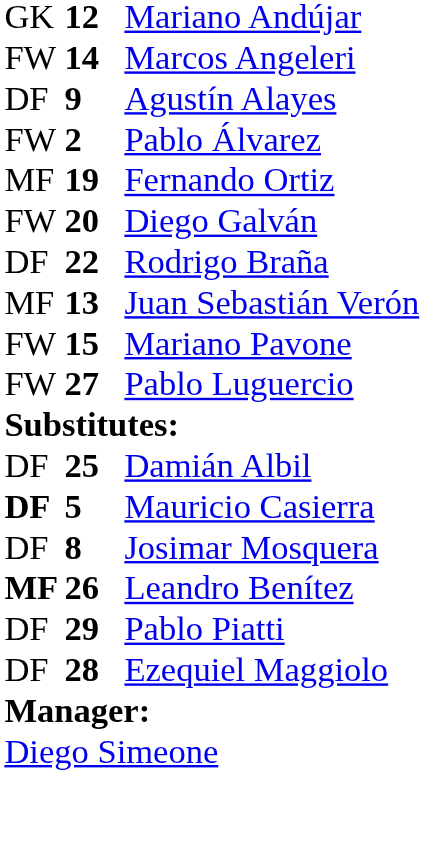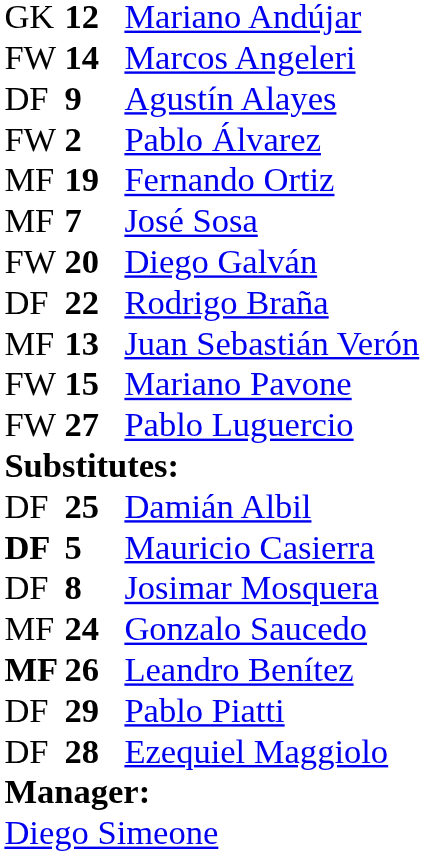 <table style="font-size:90%; margin:0.2em auto;" cellspacing="0" cellpadding="0">
 <tr>
 <th width="25"></th>
 <th width="25"></th>
 </tr>
 <tr>
 <td>GK</td>
 <td><strong>12</strong></td>
 <td> <a href='#'>Mariano Andújar</a></td>
 </tr>
 <tr>
 <td>FW</td>
 <td><strong>14</strong></td>
 <td> <a href='#'>Marcos Angeleri</a></td>
 </tr>
 <tr>
 <td>DF</td>
 <td><strong>9</strong></td>
 <td> <a href='#'>Agustín Alayes</a></td>
 </tr>
 <tr>
 <td>FW</td>
 <td><strong>2</strong></td>
 <td> <a href='#'>Pablo Álvarez</a> </td>
 </tr>
 <tr>
 <td>MF</td>
 <td><strong>19</strong></td>
 <td> <a href='#'>Fernando Ortiz</a></td>
+</tr>
+<tr>
+<td>MF</td>
+<td><strong>7</strong></td>
+<td> <a href='#'>José Sosa</a></td>
+<td></td>
+<td></td>
 </tr>
 <tr>
 <td>FW</td>
 <td><strong>20</strong></td>
 <td> <a href='#'>Diego Galván</a></td>
 <td></td>
 <td></td>
 </tr>
 <tr>
 <td>DF</td>
 <td><strong>22</strong></td>
 <td> <a href='#'>Rodrigo Braña</a></td>
 </tr>
 <tr>
 <td>MF</td>
 <td><strong>13</strong></td>
 <td> <a href='#'>Juan Sebastián Verón</a></td>
 </tr>
 <tr>
 <td>FW</td>
 <td><strong>15</strong></td>
 <td> <a href='#'>Mariano Pavone</a></td>
 </tr>
 <tr>
 <td>FW</td>
 <td><strong>27</strong></td>
 <td> <a href='#'>Pablo Luguercio</a></td>
 <td></td>
 <td></td>
 </tr>
 <tr>
 <td colspan=3><strong>Substitutes:</strong></td>
 </tr>
 <tr>
 <td>DF</td>
 <td><strong>25</strong></td>
 <td> <a href='#'>Damián Albil</a></td>
 </tr>
 <tr>
 <td><strong>DF</strong></td>
 <td><strong>5</strong></td>
 <td> <a href='#'>Mauricio Casierra</a></td>
 </tr>
 <tr>
 <td>DF</td>
 <td><strong>8</strong></td>
 <td> <a href='#'>Josimar Mosquera</a></td>
 </tr>
 <tr>
+<td>MF</td>
+<td><strong>24</strong></td>
+<td> <a href='#'>Gonzalo Saucedo</a></td>
+<td></td>
+<td></td>
+</tr>
+<tr>
 <td><strong>MF</strong></td>
 <td><strong>26</strong></td>
 <td> <a href='#'>Leandro Benítez</a></td>
 <td></td>
 <td></td>
 </tr>
 <tr>
 <td>DF</td>
 <td><strong>29</strong></td>
 <td> <a href='#'>Pablo Piatti</a></td>
 </tr>
 <tr>
 <td>DF</td>
 <td><strong>28</strong></td>
 <td> <a href='#'>Ezequiel Maggiolo</a></td>
 <td></td>
 <td></td>
 </tr>
 <tr>
 <td colspan=3><strong>Manager:</strong></td>
 </tr>
 <tr>
 <td colspan=4> <a href='#'>Diego Simeone</a></td>
 </tr>
 </table>
